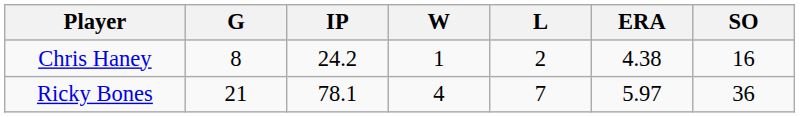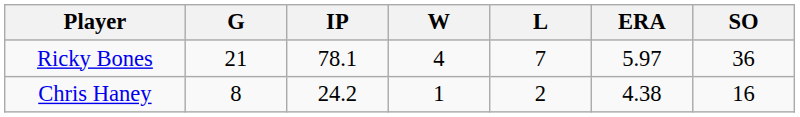 <table class="wikitable sortable">
 <tr>
 <th bgcolor="#DDDDFF" width="16%">Player</th>
 <th bgcolor="#DDDDFF" width="9%">G</th>
 <th bgcolor="#DDDDFF" width="9%">IP</th>
 <th bgcolor="#DDDDFF" width="9%">W</th>
 <th bgcolor="#DDDDFF" width="9%">L</th>
 <th bgcolor="#DDDDFF" width="9%">ERA</th>
 <th bgcolor="#DDDDFF" width="9%">SO</th>
 </tr>
+<tr align="center">
+<td><a href='#'>Ricky Bones</a></td>
+<td>21</td>
+<td>78.1</td>
+<td>4</td>
+<td>7</td>
+<td>5.97</td>
+<td>36</td>
+</tr>
 <tr align=center>
 <td><a href='#'>Chris Haney</a></td>
 <td>8</td>
 <td>24.2</td>
 <td>1</td>
 <td>2</td>
 <td>4.38</td>
 <td>16</td>
 </tr>
-<tr align="center">
-<td><a href='#'>Ricky Bones</a></td>
-<td>21</td>
-<td>78.1</td>
-<td>4</td>
-<td>7</td>
-<td>5.97</td>
-<td>36</td>
-</tr>
 </table>
